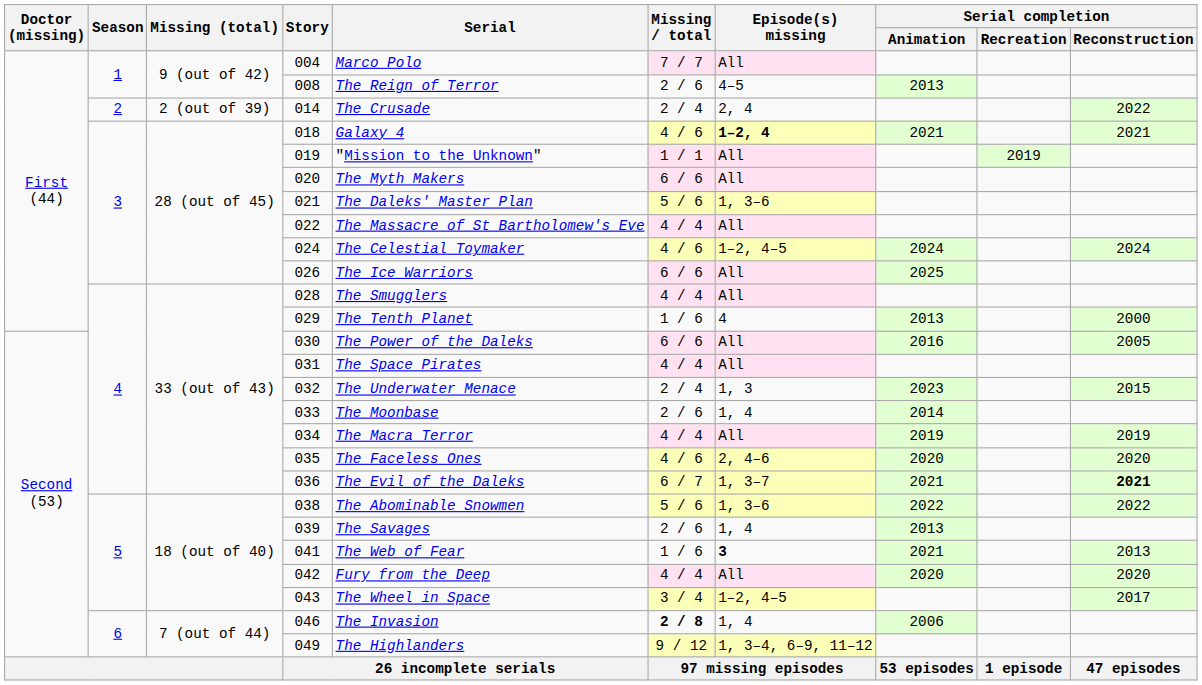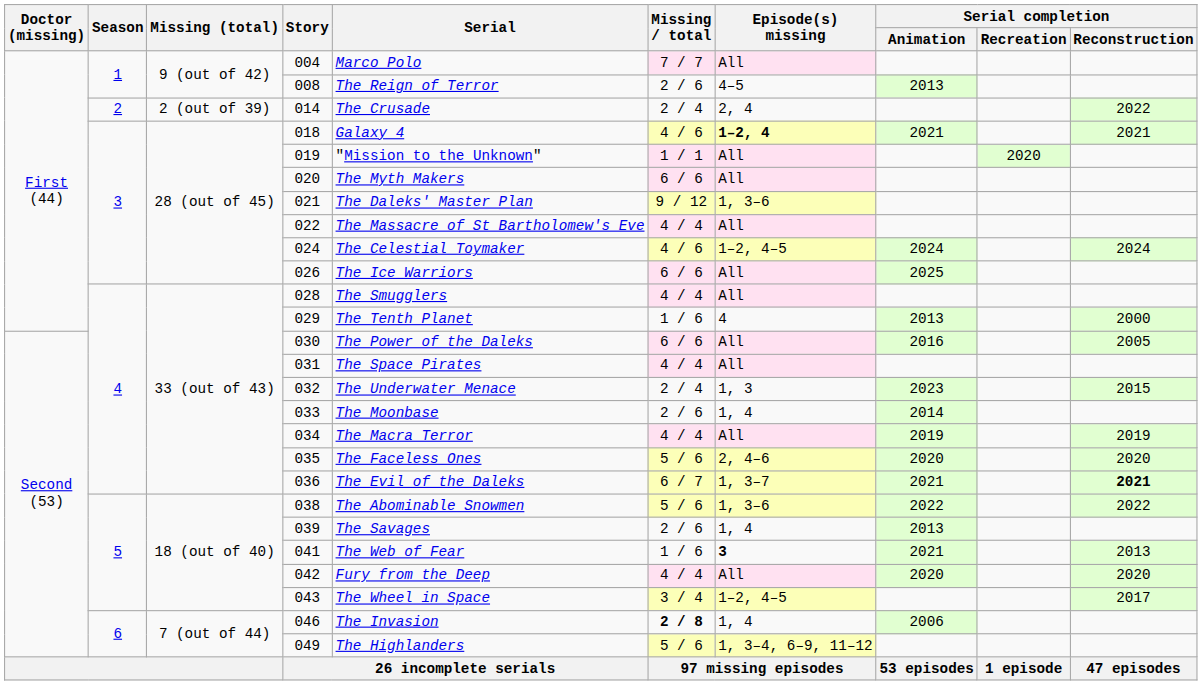 <table class="wikitable sortable">
 <tr>
 <th rowspan="2" style="text-align:center;">Doctor<br>(missing)</th>
 <th rowspan="2" style="text-align:center;">Season</th>
 <th rowspan="2" style="text-align:center;">Missing (total)</th>
 <th rowspan="2" style="text-align:center;">Story</th>
 <th rowspan="2" style="text-align:center;">Serial</th>
 <th rowspan="2" style="text-align:center;">Missing <br>/ total</th>
 <th rowspan="2" style="text-align:center;">Episode(s)<br>missing</th>
 <th colspan="3">Serial completion</th>
 </tr>
 <tr>
 <th>Animation</th>
 <th>Recreation</th>
 <th>Reconstruction</th>
 </tr>
 <tr>
 <td rowspan="12" align=center><a href='#'>First</a><br>(44)</td>
 <td rowspan="2" style="text-align:center;"><a href='#'>1</a></td>
 <td rowspan="2" style="text-align:center;">9 (out of 42)</td>
 <td align=center>004</td>
 <td><em><a href='#'>Marco Polo</a></em></td>
 <td style="background:#FFE1F1;" align=center>7 / 7</td>
 <td style="background:#FFE1F1;">All</td>
 <td></td>
 <td></td>
 <td></td>
 </tr>
 <tr>
 <td align=center>008</td>
 <td><em><a href='#'>The Reign of Terror</a></em></td>
 <td align=center>2 / 6</td>
 <td>4–5</td>
 <td style="background:#E1FFd1;" align=center>2013</td>
 <td></td>
 <td></td>
 </tr>
 <tr>
 <td align=center><a href='#'>2</a></td>
 <td align=center>2 (out of 39)</td>
 <td align=center>014</td>
 <td><em><a href='#'>The Crusade</a></em></td>
 <td align=center>2 / 4</td>
 <td>2, 4</td>
 <td></td>
 <td></td>
 <td style="background:#E1FFd1;" align=center>2022</td>
 </tr>
 <tr>
 <td rowspan="7" style="text-align:center;"><a href='#'>3</a></td>
 <td rowspan="7" style="text-align:center;">28 (out of 45)</td>
 <td align=center>018</td>
 <td><em><a href='#'>Galaxy 4</a></em></td>
 <td style="background:#fcffb8;" align=center>4 / 6</td>
 <td style="background:#fcffb8;"><strong>1–2, 4</strong></td>
 <td style="background:#E1FFd1;" align=center>2021</td>
 <td></td>
 <td style="background:#E1FFd1;" align=center>2021</td>
 </tr>
 <tr>
 <td align=center>019</td>
 <td>"<a href='#'>Mission to the Unknown</a>"</td>
 <td style="background:#FFE1F1;" align=center>1 / 1</td>
 <td style="background:#FFE1F1;">All</td>
 <td></td>
-<td style="background:#E1FFd1;" align=center>2019</td>
+<td style="background:#E1FFd1;" align=center>2020</td>
 <td></td>
 </tr>
 <tr>
 <td align=center>020</td>
 <td><em><a href='#'>The Myth Makers</a></em></td>
 <td style="background:#FFE1F1;" align=center>6 / 6</td>
 <td style="background:#FFE1F1;">All</td>
 <td></td>
 <td></td>
 <td></td>
 </tr>
 <tr>
 <td align=center>021</td>
 <td><em><a href='#'>The Daleks' Master Plan</a></em></td>
-<td style="background:#fcffb8;" align=center>5 / 6</td>
+<td style="background:#fcffb8;" align=center>9 / 12</td>
 <td style="background:#fcffb8;">1, 3–6</td>
 <td></td>
 <td></td>
 <td></td>
 </tr>
 <tr>
 <td align=center>022</td>
 <td><em><a href='#'>The Massacre of St Bartholomew's Eve</a></em></td>
 <td style="background:#FFE1F1;" align=center>4 / 4</td>
 <td style="background:#FFE1F1;">All</td>
 <td></td>
 <td></td>
 <td></td>
 </tr>
 <tr>
 <td align=center>024</td>
 <td><em><a href='#'>The Celestial Toymaker</a></em></td>
 <td style="background:#fcffb8;" align=center>4 / 6</td>
 <td style="background:#fcffb8;">1–2, 4–5</td>
 <td style="background:#E1FFd1;" align=center>2024</td>
 <td></td>
 <td style="background:#E1FFd1;" align=center>2024</td>
 </tr>
 <tr>
 <td align=center>026</td>
 <td><em><a href='#'>The Ice Warriors</a></em></td>
 <td style="background:#FFE1F1;" align=center>6 / 6</td>
 <td style="background:#FFE1F1;">All</td>
 <td style="background:#E1FFd1;" align=center>2025</td>
 <td></td>
 <td></td>
 </tr>
 <tr>
 <td rowspan="9" style="text-align:center;"><a href='#'>4</a></td>
 <td rowspan="9" align=center>33 (out of 43)</td>
 <td align=center>028</td>
 <td><em><a href='#'>The Smugglers</a></em></td>
 <td style="background:#FFE1F1;" align=center>4 / 4</td>
 <td style="background:#FFE1F1;">All</td>
 <td></td>
 <td></td>
 <td></td>
 </tr>
 <tr>
 <td align=center>029</td>
 <td><em><a href='#'>The Tenth Planet</a></em></td>
 <td align=center>1 / 6</td>
 <td>4</td>
 <td style="background:#E1FFd1;" align=center>2013</td>
 <td></td>
 <td style="background:#E1FFd1;" align=center>2000</td>
 </tr>
 <tr>
 <td rowspan="14" align=center><a href='#'>Second</a><br>(53)</td>
 <td align=center>030</td>
 <td><em><a href='#'>The Power of the Daleks</a></em></td>
 <td style="background:#FFE1F1;" align=center>6 / 6</td>
 <td style="background:#FFE1F1;">All</td>
 <td style="background:#E1FFd1;" align=center>2016</td>
 <td></td>
 <td style="background:#E1FFd1;" align=center>2005</td>
 </tr>
 <tr>
 <td align=center>031</td>
 <td><em><a href='#'>The Space Pirates</a></em></td>
 <td style="background:#FFE1F1;" align=center>4 / 4</td>
 <td style="background:#FFE1F1;">All</td>
 <td></td>
 <td></td>
 <td></td>
 </tr>
 <tr>
 <td align=center>032</td>
 <td><em><a href='#'>The Underwater Menace</a></em></td>
 <td align=center>2 / 4</td>
 <td>1, 3</td>
 <td style="background:#E1FFd1;" align=center>2023</td>
 <td></td>
 <td style="background:#E1FFd1;" align=center>2015</td>
 </tr>
 <tr>
 <td align=center>033</td>
 <td><em><a href='#'>The Moonbase</a></em></td>
 <td align=center>2 / 6</td>
 <td>1, 4</td>
 <td style="background:#E1FFd1;" align=center>2014</td>
 <td></td>
 <td></td>
 </tr>
 <tr>
 <td align=center>034</td>
 <td><em><a href='#'>The Macra Terror</a></em></td>
 <td style="background:#FFE1F1;" align=center>4 / 4</td>
 <td style="background:#FFE1F1;">All</td>
 <td style="background:#E1FFd1;" align=center>2019</td>
 <td></td>
 <td style="background:#E1FFd1;" align=center>2019</td>
 </tr>
 <tr>
 <td align=center>035</td>
 <td><em><a href='#'>The Faceless Ones</a></em></td>
-<td style="background:#fcffb8;" align=center>4 / 6</td>
+<td style="background:#fcffb8;" align=center>5 / 6</td>
 <td style="background:#fcffb8;">2, 4–6</td>
 <td style="background:#E1FFd1;" align=center>2020</td>
 <td></td>
 <td style="background:#E1FFd1;" align=center>2020</td>
 </tr>
 <tr>
 <td align=center>036</td>
 <td><em><a href='#'>The Evil of the Daleks</a></em></td>
 <td style="background:#fcffb8;" align=center>6 / 7</td>
 <td style="background:#fcffb8;">1, 3–7</td>
 <td style="background:#E1FFd1;" align=center>2021</td>
 <td></td>
 <td style="background:#E1FFd1;" align=center><strong>2021</strong></td>
 </tr>
 <tr>
 <td rowspan="5" style="text-align:center;"><a href='#'>5</a></td>
 <td rowspan="5" style="text-align:center;">18 (out of 40)</td>
 <td align=center>038</td>
 <td><em><a href='#'>The Abominable Snowmen</a></em></td>
 <td style="background:#fcffb8;" align=center>5 / 6</td>
 <td style="background:#fcffb8;">1, 3–6</td>
 <td style="background:#E1FFd1;" align=center>2022</td>
 <td></td>
 <td style="background:#E1FFd1;" align=center>2022</td>
 </tr>
 <tr>
 <td align=center>039</td>
 <td><em><a href='#'>The Savages</a></em></td>
 <td align=center>2 / 6</td>
 <td>1, 4</td>
 <td style="background:#E1FFd1;" align=center>2013</td>
 <td></td>
 <td></td>
 </tr>
 <tr>
 <td align=center>041</td>
 <td><em><a href='#'>The Web of Fear</a></em></td>
 <td align=center>1 / 6</td>
 <td><strong>3</strong></td>
 <td style="background:#E1FFd1;" align=center>2021</td>
 <td></td>
 <td style="background:#E1FFd1;" align=center>2013</td>
 </tr>
 <tr>
 <td align=center>042</td>
 <td><em><a href='#'>Fury from the Deep</a></em></td>
 <td style="background:#FFE1F1;" align=center>4 / 4</td>
 <td style="background:#FFE1F1;">All</td>
 <td style="background:#E1FFd1;" align=center>2020</td>
 <td></td>
 <td style="background:#E1FFd1;" align=center>2020</td>
 </tr>
 <tr>
 <td align=center>043</td>
 <td><em><a href='#'>The Wheel in Space</a></em></td>
 <td style="background:#fcffb8;" align=center>3 / 4</td>
 <td style="background:#fcffb8;">1–2, 4–5</td>
 <td></td>
 <td></td>
 <td style="background:#E1FFd1;" align=center>2017</td>
 </tr>
 <tr>
 <td rowspan="2" style="text-align:center;"><a href='#'>6</a></td>
 <td rowspan="2" style="text-align:center;">7 (out of 44)</td>
 <td align=center>046</td>
 <td><em><a href='#'>The Invasion</a></em></td>
 <td align=center><strong>2 / 8</strong></td>
 <td>1, 4</td>
 <td style="background:#E1FFd1;" align=center>2006</td>
 <td></td>
 <td></td>
 </tr>
 <tr>
 <td align=center>049</td>
 <td><em><a href='#'>The Highlanders</a></em></td>
-<td style="background:#fcffb8;" align=center>9 / 12</td>
+<td style="background:#fcffb8;" align=center>5 / 6</td>
 <td style="background:#fcffb8;">1, 3–4, 6–9, 11–12</td>
 <td></td>
 <td></td>
 <td></td>
 </tr>
 <tr>
 <th colspan="3"></th>
 <th colspan="2" align=center>26 incomplete serials</th>
 <th colspan="2" align=center>97 missing episodes</th>
 <th>53 episodes</th>
 <th>1 episode</th>
 <th>47 episodes</th>
 </tr>
 </table>
